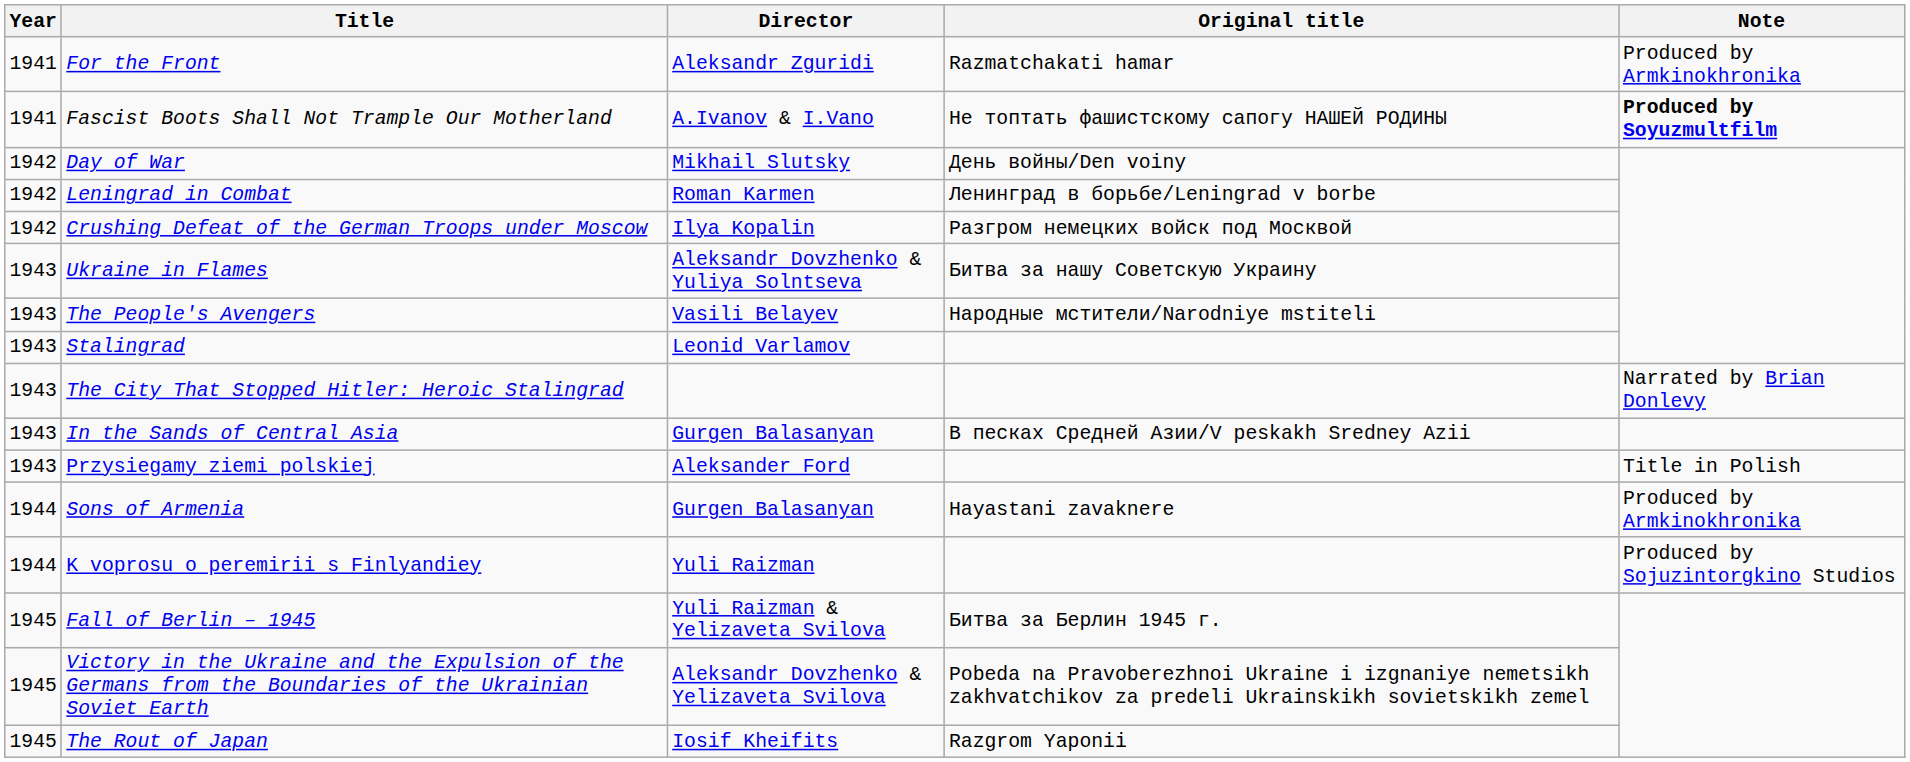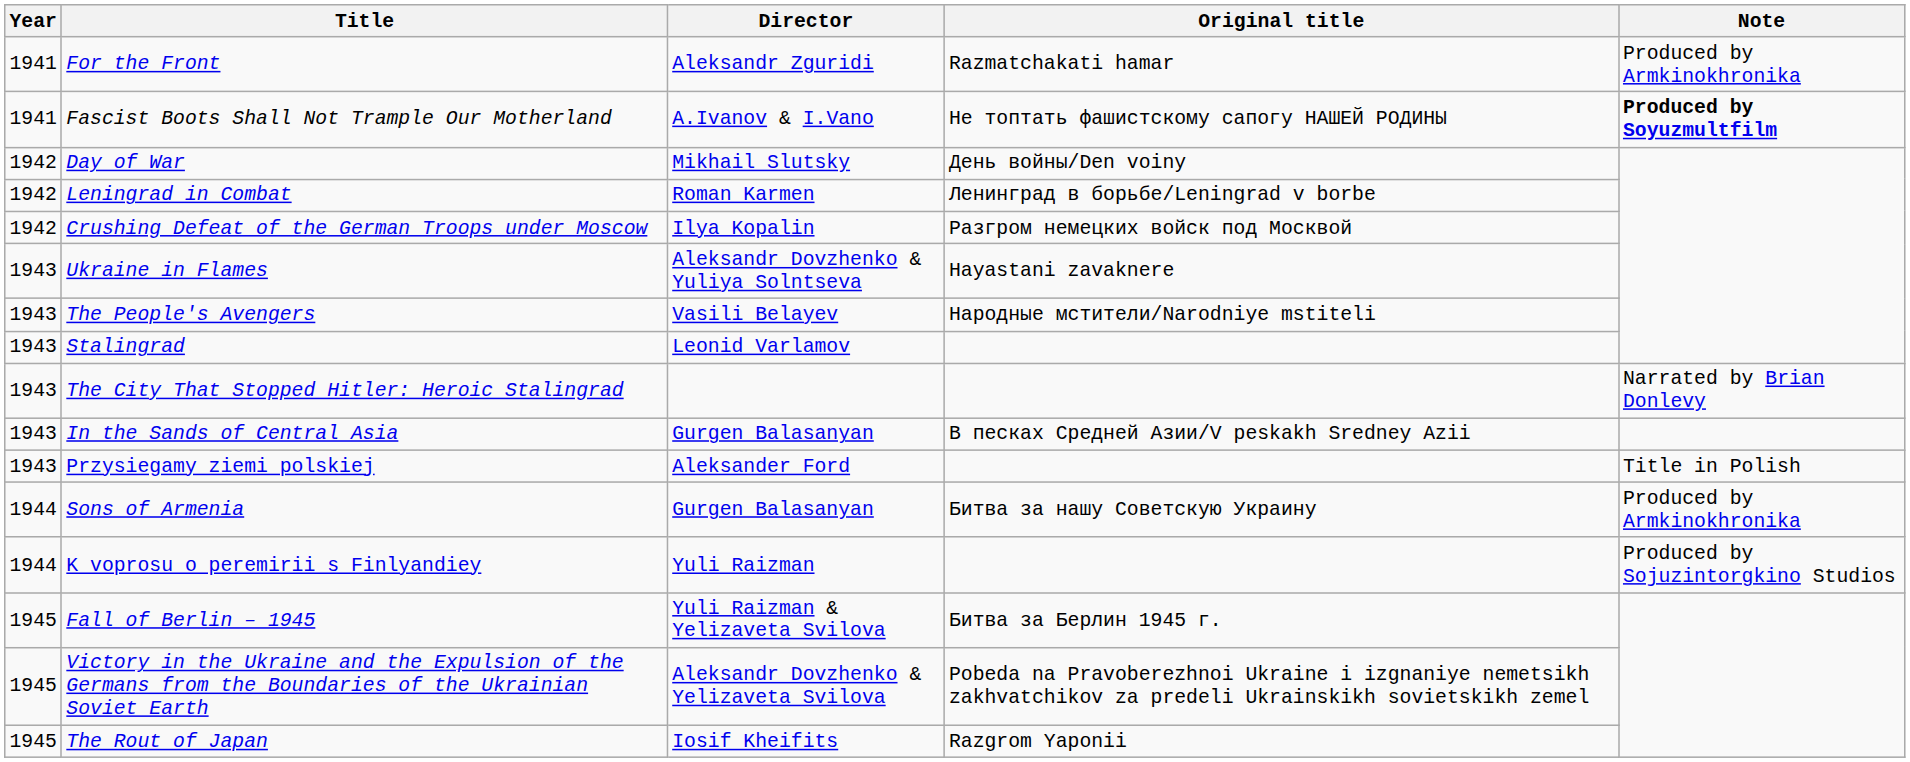 <table class="wikitable">
 <tr>
 <th>Year</th>
 <th>Title</th>
 <th>Director</th>
 <th>Original title</th>
 <th>Note</th>
 </tr>
 <tr>
 <td>1941</td>
 <td><em><a href='#'>For the Front</a></em></td>
 <td><a href='#'>Aleksandr Zguridi</a></td>
 <td>Razmatchakati hamar</td>
 <td>Produced by <a href='#'>Armkinokhronika</a></td>
 </tr>
 <tr>
 <td>1941</td>
 <td><em>Fascist Boots Shall Not Trample Our Motherland</em></td>
 <td><a href='#'>A.Ivanov</a> & <a href='#'>I.Vano</a></td>
 <td>Не топтать фашистскому сапогу НАШЕЙ РОДИНЫ</td>
 <td><strong>Produced by <a href='#'>Soyuzmultfilm</a></strong></td>
 </tr>
 <tr>
 <td>1942</td>
 <td><em><a href='#'>Day of War</a></em></td>
 <td><a href='#'>Mikhail Slutsky</a></td>
 <td>День войны/Den voiny</td>
 </tr>
 <tr>
 <td>1942</td>
 <td><em><a href='#'>Leningrad in Combat</a></em></td>
 <td><a href='#'>Roman Karmen</a></td>
 <td>Ленинград в борьбе/Leningrad v borbe</td>
 </tr>
 <tr>
 <td>1942</td>
 <td><em><a href='#'>Crushing Defeat of the German Troops under Moscow</a></em></td>
 <td><a href='#'>Ilya Kopalin</a></td>
 <td>Разгром немецких войск под Москвой</td>
 </tr>
 <tr>
 <td>1943</td>
 <td><em><a href='#'>Ukraine in Flames</a></em></td>
 <td><a href='#'>Aleksandr Dovzhenko</a> & <a href='#'>Yuliya Solntseva</a></td>
-<td>Битва за нашу Советскую Украину</td>
+<td>Hayastani zavaknere</td>
 </tr>
 <tr>
 <td>1943</td>
 <td><em><a href='#'>The People's Avengers</a></em></td>
 <td><a href='#'>Vasili Belayev</a></td>
 <td>Народные мстители/Narodniye mstiteli</td>
 </tr>
 <tr>
 <td>1943</td>
 <td><em><a href='#'>Stalingrad</a></em></td>
 <td><a href='#'>Leonid Varlamov</a></td>
 <td></td>
 </tr>
 <tr>
 <td>1943</td>
 <td><em><a href='#'>The City That Stopped Hitler: Heroic Stalingrad</a></em></td>
 <td></td>
 <td></td>
 <td>Narrated by <a href='#'>Brian Donlevy</a></td>
 </tr>
 <tr>
 <td>1943</td>
 <td><em><a href='#'>In the Sands of Central Asia</a></em></td>
 <td><a href='#'>Gurgen Balasanyan</a></td>
 <td>В песках Средней Азии/V peskakh Sredney Azii</td>
 </tr>
 <tr>
 <td>1943</td>
 <td><a href='#'>Przysiegamy ziemi polskiej</a></td>
 <td><a href='#'>Aleksander Ford</a></td>
 <td></td>
 <td>Title in Polish</td>
 </tr>
 <tr>
 <td>1944</td>
 <td><em><a href='#'>Sons of Armenia</a></em></td>
 <td><a href='#'>Gurgen Balasanyan</a></td>
-<td>Hayastani zavaknere</td>
+<td>Битва за нашу Советскую Украину</td>
 <td>Produced by <a href='#'>Armkinokhronika</a></td>
 </tr>
 <tr>
 <td>1944</td>
 <td><a href='#'>K voprosu o peremirii s Finlyandiey</a></td>
 <td><a href='#'>Yuli Raizman</a></td>
 <td></td>
 <td>Produced by <a href='#'>Sojuzintorgkino</a> Studios</td>
 </tr>
 <tr>
 <td>1945</td>
 <td><em><a href='#'>Fall of Berlin – 1945</a></em></td>
 <td><a href='#'>Yuli Raizman</a> & <a href='#'>Yelizaveta Svilova</a></td>
 <td>Битва за Берлин 1945 г.</td>
 </tr>
 <tr>
 <td>1945</td>
 <td><em><a href='#'>Victory in the Ukraine and the Expulsion of the Germans from the Boundaries of the Ukrainian Soviet Earth</a></em></td>
 <td><a href='#'>Aleksandr Dovzhenko</a> & <a href='#'>Yelizaveta Svilova</a></td>
 <td>Pobeda na Pravoberezhnoi Ukraine i izgnaniye nemetsikh zakhvatchikov za predeli Ukrainskikh sovietskikh zemel</td>
 </tr>
 <tr>
 <td>1945</td>
 <td><em><a href='#'>The Rout of Japan</a></em></td>
 <td><a href='#'>Iosif Kheifits</a></td>
 <td>Razgrom Yaponii</td>
 </tr>
 </table>
